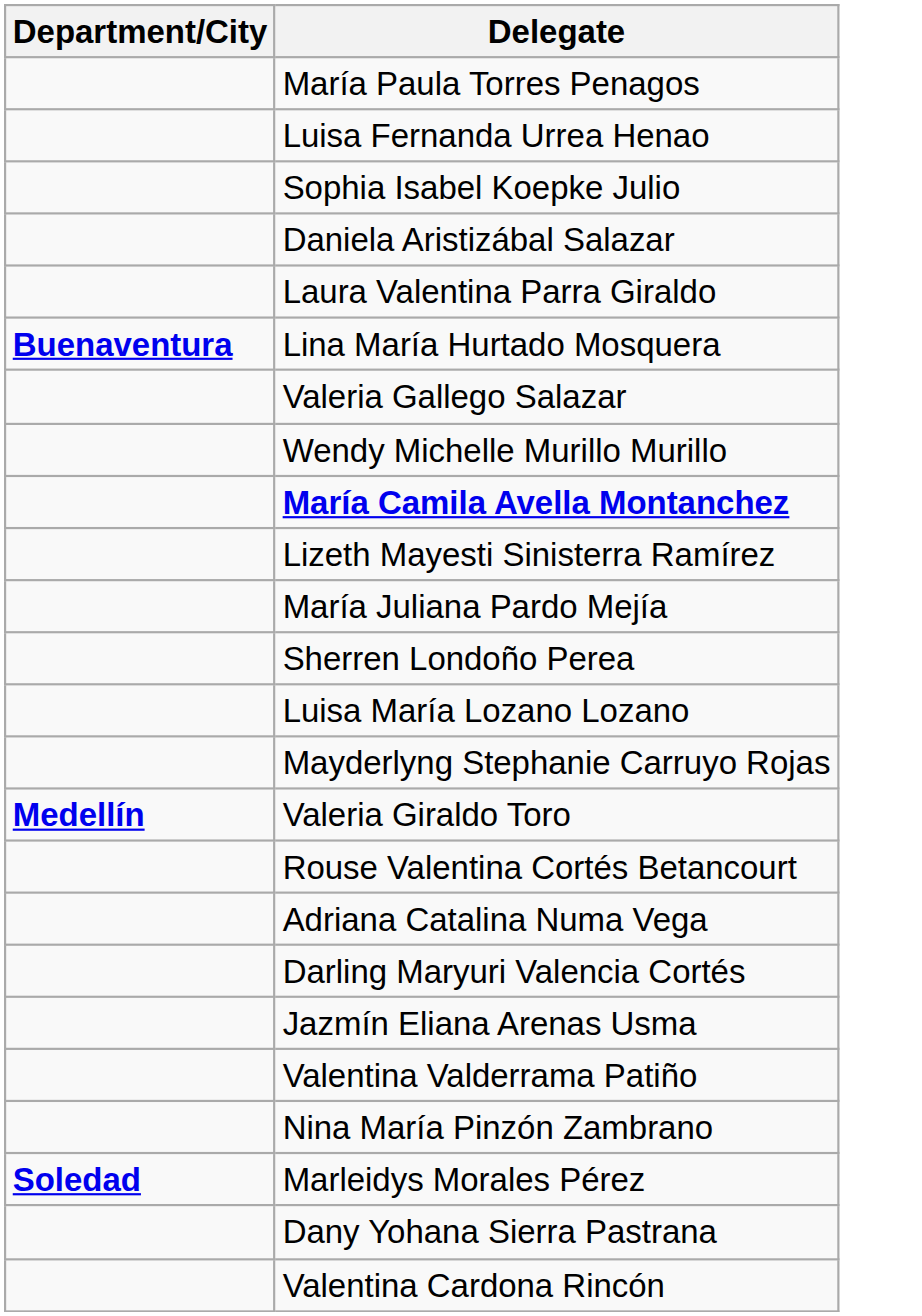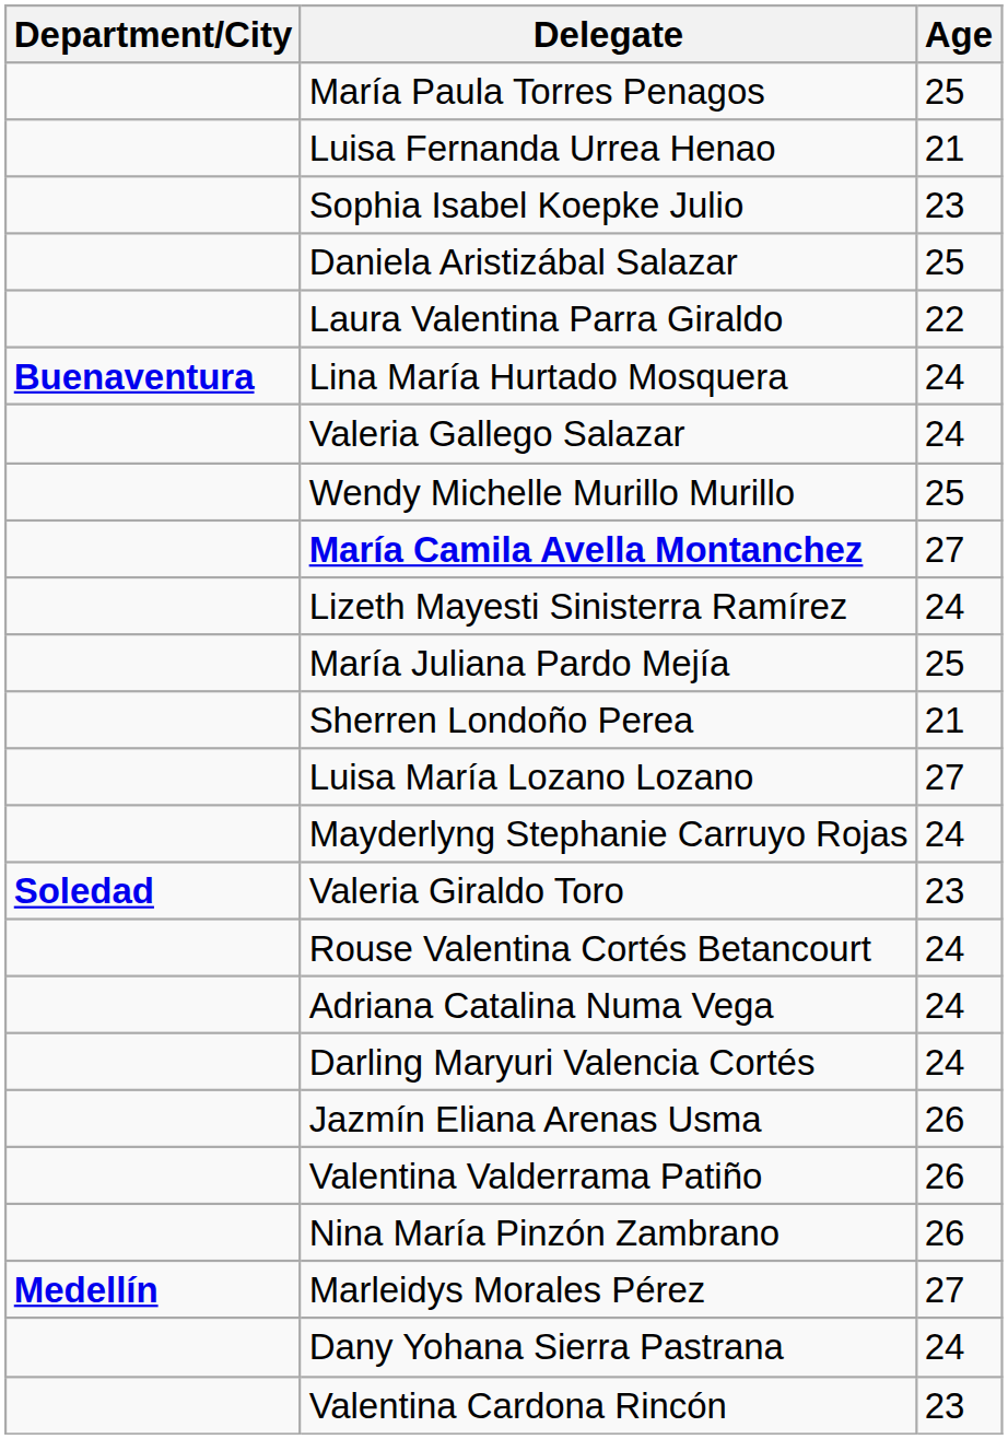 <table class="wikitable sortable" style="font-size: 95%;">
 <tr>
 <th>Department/City</th>
 <th>Delegate</th>
+<th>Age</th>
 </tr>
 <tr>
 <td><strong></strong></td>
 <td>María Paula Torres Penagos</td>
+<td>25</td>
 </tr>
 <tr>
 <td><strong></strong></td>
 <td>Luisa Fernanda Urrea Henao</td>
+<td>21</td>
 </tr>
 <tr>
 <td><strong></strong></td>
 <td>Sophia Isabel Koepke Julio</td>
+<td>23</td>
 </tr>
 <tr>
 <td><strong></strong></td>
 <td>Daniela Aristizábal Salazar</td>
+<td>25</td>
 </tr>
 <tr>
 <td><strong></strong></td>
 <td>Laura Valentina Parra Giraldo</td>
+<td>22</td>
 </tr>
 <tr>
 <td><strong> <a href='#'>Buenaventura</a></strong></td>
 <td>Lina María Hurtado Mosquera</td>
+<td>24</td>
 </tr>
 <tr>
 <td><strong></strong></td>
 <td>Valeria Gallego Salazar</td>
+<td>24</td>
 </tr>
 <tr>
 <td><strong></strong></td>
 <td>Wendy Michelle Murillo Murillo</td>
+<td>25</td>
 </tr>
 <tr>
 <td><strong></strong></td>
 <td><strong><a href='#'>María Camila Avella Montanchez</a></strong></td>
+<td>27</td>
 </tr>
 <tr>
 <td><strong></strong></td>
 <td>Lizeth Mayesti Sinisterra Ramírez</td>
+<td>24</td>
 </tr>
 <tr>
 <td><strong></strong></td>
 <td>María Juliana Pardo Mejía</td>
+<td>25</td>
 </tr>
 <tr>
 <td><strong></strong></td>
 <td>Sherren Londoño Perea</td>
+<td>21</td>
 </tr>
 <tr>
 <td><strong></strong></td>
 <td>Luisa María Lozano Lozano</td>
+<td>27</td>
 </tr>
 <tr>
 <td><strong></strong></td>
 <td>Mayderlyng Stephanie Carruyo Rojas</td>
+<td>24</td>
 </tr>
 <tr>
-<td><strong> <a href='#'>Medellín</a></strong></td>
+<td><strong> <a href='#'>Soledad</a></strong></td>
 <td>Valeria Giraldo Toro</td>
+<td>23</td>
 </tr>
 <tr>
 <td><strong></strong></td>
 <td>Rouse Valentina Cortés Betancourt</td>
+<td>24</td>
 </tr>
 <tr>
 <td><strong></strong></td>
 <td>Adriana Catalina Numa Vega</td>
+<td>24</td>
 </tr>
 <tr>
 <td><strong></strong></td>
 <td>Darling Maryuri Valencia Cortés</td>
+<td>24</td>
 </tr>
 <tr>
 <td><strong></strong></td>
 <td>Jazmín Eliana Arenas Usma</td>
+<td>26</td>
 </tr>
 <tr>
 <td><strong></strong></td>
 <td>Valentina Valderrama Patiño</td>
+<td>26</td>
 </tr>
 <tr>
 <td><strong></strong></td>
 <td>Nina María Pinzón Zambrano</td>
+<td>26</td>
 </tr>
 <tr>
-<td><strong> <a href='#'>Soledad</a></strong></td>
+<td><strong> <a href='#'>Medellín</a></strong></td>
 <td>Marleidys Morales Pérez</td>
+<td>27</td>
 </tr>
 <tr>
 <td><strong></strong></td>
 <td>Dany Yohana Sierra Pastrana</td>
+<td>24</td>
 </tr>
 <tr>
 <td><strong></strong></td>
 <td>Valentina Cardona Rincón</td>
+<td>23</td>
 </tr>
 </table>
